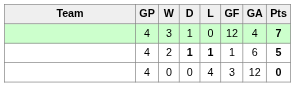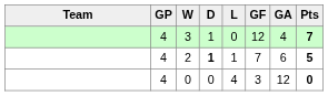 <table style=border-collapse:collapse border=1 cellspacing=0 cellpadding=5>
 <tr align=center bgcolor=#efefef>
 <th width=185>Team</th>
 <th width=20>GP</th>
 <th width=20>W</th>
 <th width=20>D</th>
 <th width=20>L</th>
 <th width=20>GF</th>
 <th width=20>GA</th>
 <th width=20>Pts</th>
 </tr>
 <tr bgcolor=#ccffcc align=center>
 <td style="text-align:left;"></td>
 <td>4</td>
 <td>3</td>
 <td>1</td>
 <td>0</td>
 <td>12</td>
 <td>4</td>
 <td><strong>7</strong></td>
 </tr>
 <tr align=center>
 <td style="text-align:left;"></td>
 <td>4</td>
 <td>2</td>
 <td><strong>1</strong></td>
-<td><strong>1</strong></td>
 <td>1</td>
+<td>7</td>
 <td>6</td>
 <td><strong>5</strong></td>
 </tr>
 <tr align=center>
 <td style="text-align:left;"></td>
 <td>4</td>
 <td>0</td>
 <td>0</td>
 <td>4</td>
 <td>3</td>
 <td>12</td>
 <td><strong>0</strong></td>
 </tr>
 </table>
